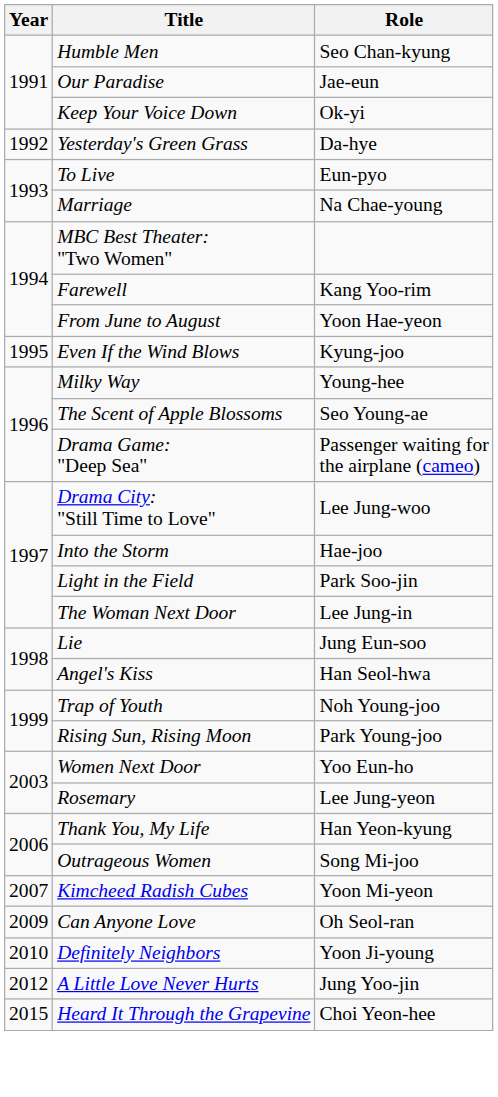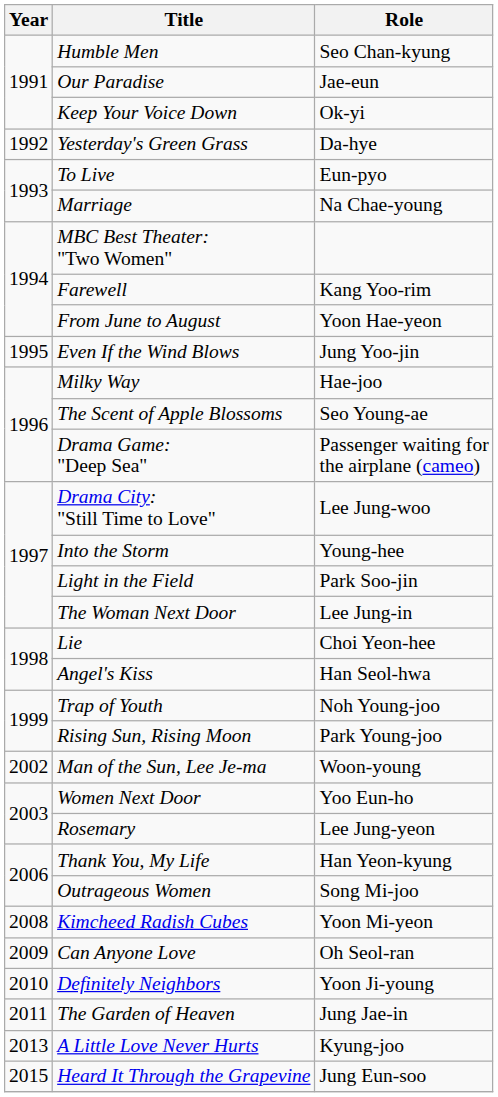 <table class="wikitable sortable">
 <tr>
 <th>Year</th>
 <th>Title</th>
 <th>Role</th>
 </tr>
 <tr>
 <td rowspan=3>1991</td>
 <td><em>Humble Men</em></td>
 <td>Seo Chan-kyung</td>
 </tr>
 <tr>
 <td><em>Our Paradise</em></td>
 <td>Jae-eun</td>
 </tr>
 <tr>
 <td><em>Keep Your Voice Down</em></td>
 <td>Ok-yi</td>
 </tr>
 <tr>
 <td>1992</td>
 <td><em>Yesterday's Green Grass</em></td>
 <td>Da-hye</td>
 </tr>
 <tr>
 <td rowspan=2>1993</td>
 <td><em>To Live</em></td>
 <td>Eun-pyo</td>
 </tr>
 <tr>
 <td><em>Marriage</em></td>
 <td>Na Chae-young</td>
 </tr>
 <tr>
 <td rowspan=3>1994</td>
 <td><em>MBC Best Theater:</em><br>"Two Women" </td>
 <td></td>
 </tr>
 <tr>
 <td><em>Farewell</em></td>
 <td>Kang Yoo-rim</td>
 </tr>
 <tr>
 <td><em>From June to August</em></td>
 <td>Yoon Hae-yeon</td>
 </tr>
 <tr>
 <td>1995</td>
 <td><em>Even If the Wind Blows</em></td>
-<td>Kyung-joo</td>
+<td>Jung Yoo-jin</td>
 </tr>
 <tr>
 <td rowspan=3>1996</td>
 <td><em>Milky Way</em></td>
-<td>Young-hee</td>
+<td>Hae-joo</td>
 </tr>
 <tr>
 <td><em>The Scent of Apple Blossoms</em></td>
 <td>Seo Young-ae</td>
 </tr>
 <tr>
 <td><em>Drama Game:</em><br>"Deep Sea" </td>
 <td>Passenger waiting for <br> the airplane (<a href='#'>cameo</a>)</td>
 </tr>
 <tr>
 <td rowspan=4>1997</td>
 <td><em><a href='#'>Drama City</a>:</em><br>"Still Time to Love" </td>
 <td>Lee Jung-woo</td>
 </tr>
 <tr>
 <td><em>Into the Storm</em></td>
-<td>Hae-joo</td>
+<td>Young-hee</td>
 </tr>
 <tr>
 <td><em>Light in the Field</em></td>
 <td>Park Soo-jin</td>
 </tr>
 <tr>
 <td><em>The Woman Next Door</em></td>
 <td>Lee Jung-in</td>
 </tr>
 <tr>
 <td rowspan=2>1998</td>
 <td><em>Lie</em></td>
-<td>Jung Eun-soo</td>
+<td>Choi Yeon-hee</td>
 </tr>
 <tr>
 <td><em>Angel's Kiss</em></td>
 <td>Han Seol-hwa</td>
 </tr>
 <tr>
 <td rowspan=2>1999</td>
 <td><em>Trap of Youth</em></td>
 <td>Noh Young-joo</td>
 </tr>
 <tr>
 <td><em>Rising Sun, Rising Moon</em></td>
 <td>Park Young-joo</td>
+</tr>
+<tr>
+<td>2002</td>
+<td><em>Man of the Sun, Lee Je-ma</em></td>
+<td>Woon-young</td>
 </tr>
 <tr>
 <td rowspan=2>2003</td>
 <td><em>Women Next Door</em></td>
 <td>Yoo Eun-ho</td>
 </tr>
 <tr>
 <td><em>Rosemary</em></td>
 <td>Lee Jung-yeon</td>
 </tr>
 <tr>
 <td rowspan=2>2006</td>
 <td><em>Thank You, My Life</em></td>
 <td>Han Yeon-kyung</td>
 </tr>
 <tr>
 <td><em>Outrageous Women</em></td>
 <td>Song Mi-joo</td>
 </tr>
 <tr>
-<td>2007</td>
+<td>2008</td>
 <td><em><a href='#'>Kimcheed Radish Cubes</a></em></td>
 <td>Yoon Mi-yeon</td>
 </tr>
 <tr>
 <td>2009</td>
 <td><em>Can Anyone Love</em></td>
 <td>Oh Seol-ran</td>
 </tr>
 <tr>
 <td>2010</td>
 <td><em><a href='#'>Definitely Neighbors</a></em></td>
 <td>Yoon Ji-young</td>
 </tr>
 <tr>
-<td>2012</td>
+<td>2011</td>
+<td><em>The Garden of Heaven</em></td>
+<td>Jung Jae-in</td>
+</tr>
+<tr>
+<td>2013</td>
 <td><em><a href='#'>A Little Love Never Hurts</a></em></td>
-<td>Jung Yoo-jin</td>
+<td>Kyung-joo</td>
 </tr>
 <tr>
 <td>2015</td>
 <td><em><a href='#'>Heard It Through the Grapevine</a></em></td>
-<td>Choi Yeon-hee</td>
+<td>Jung Eun-soo</td>
 </tr>
 <tr>
 </tr>
 </table>
